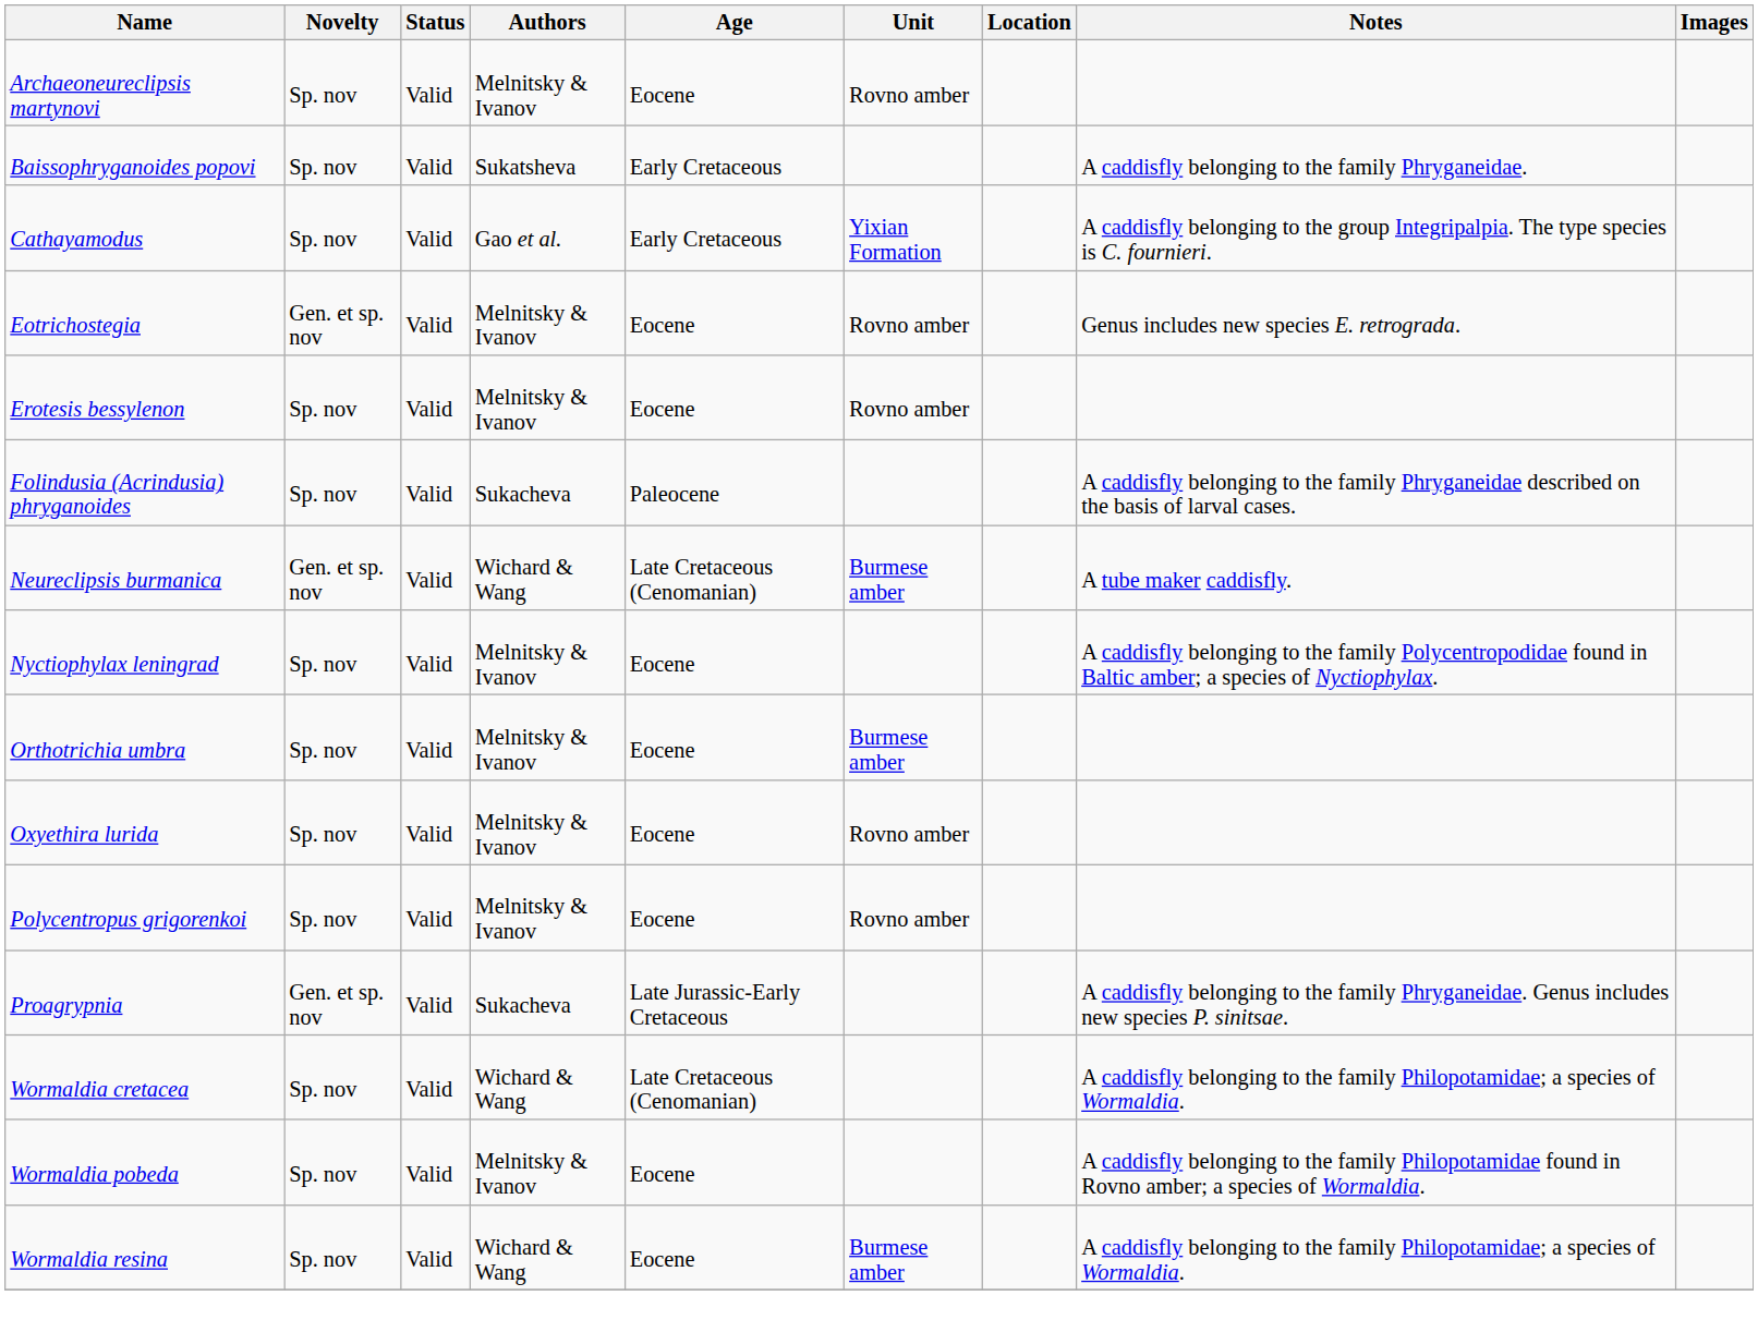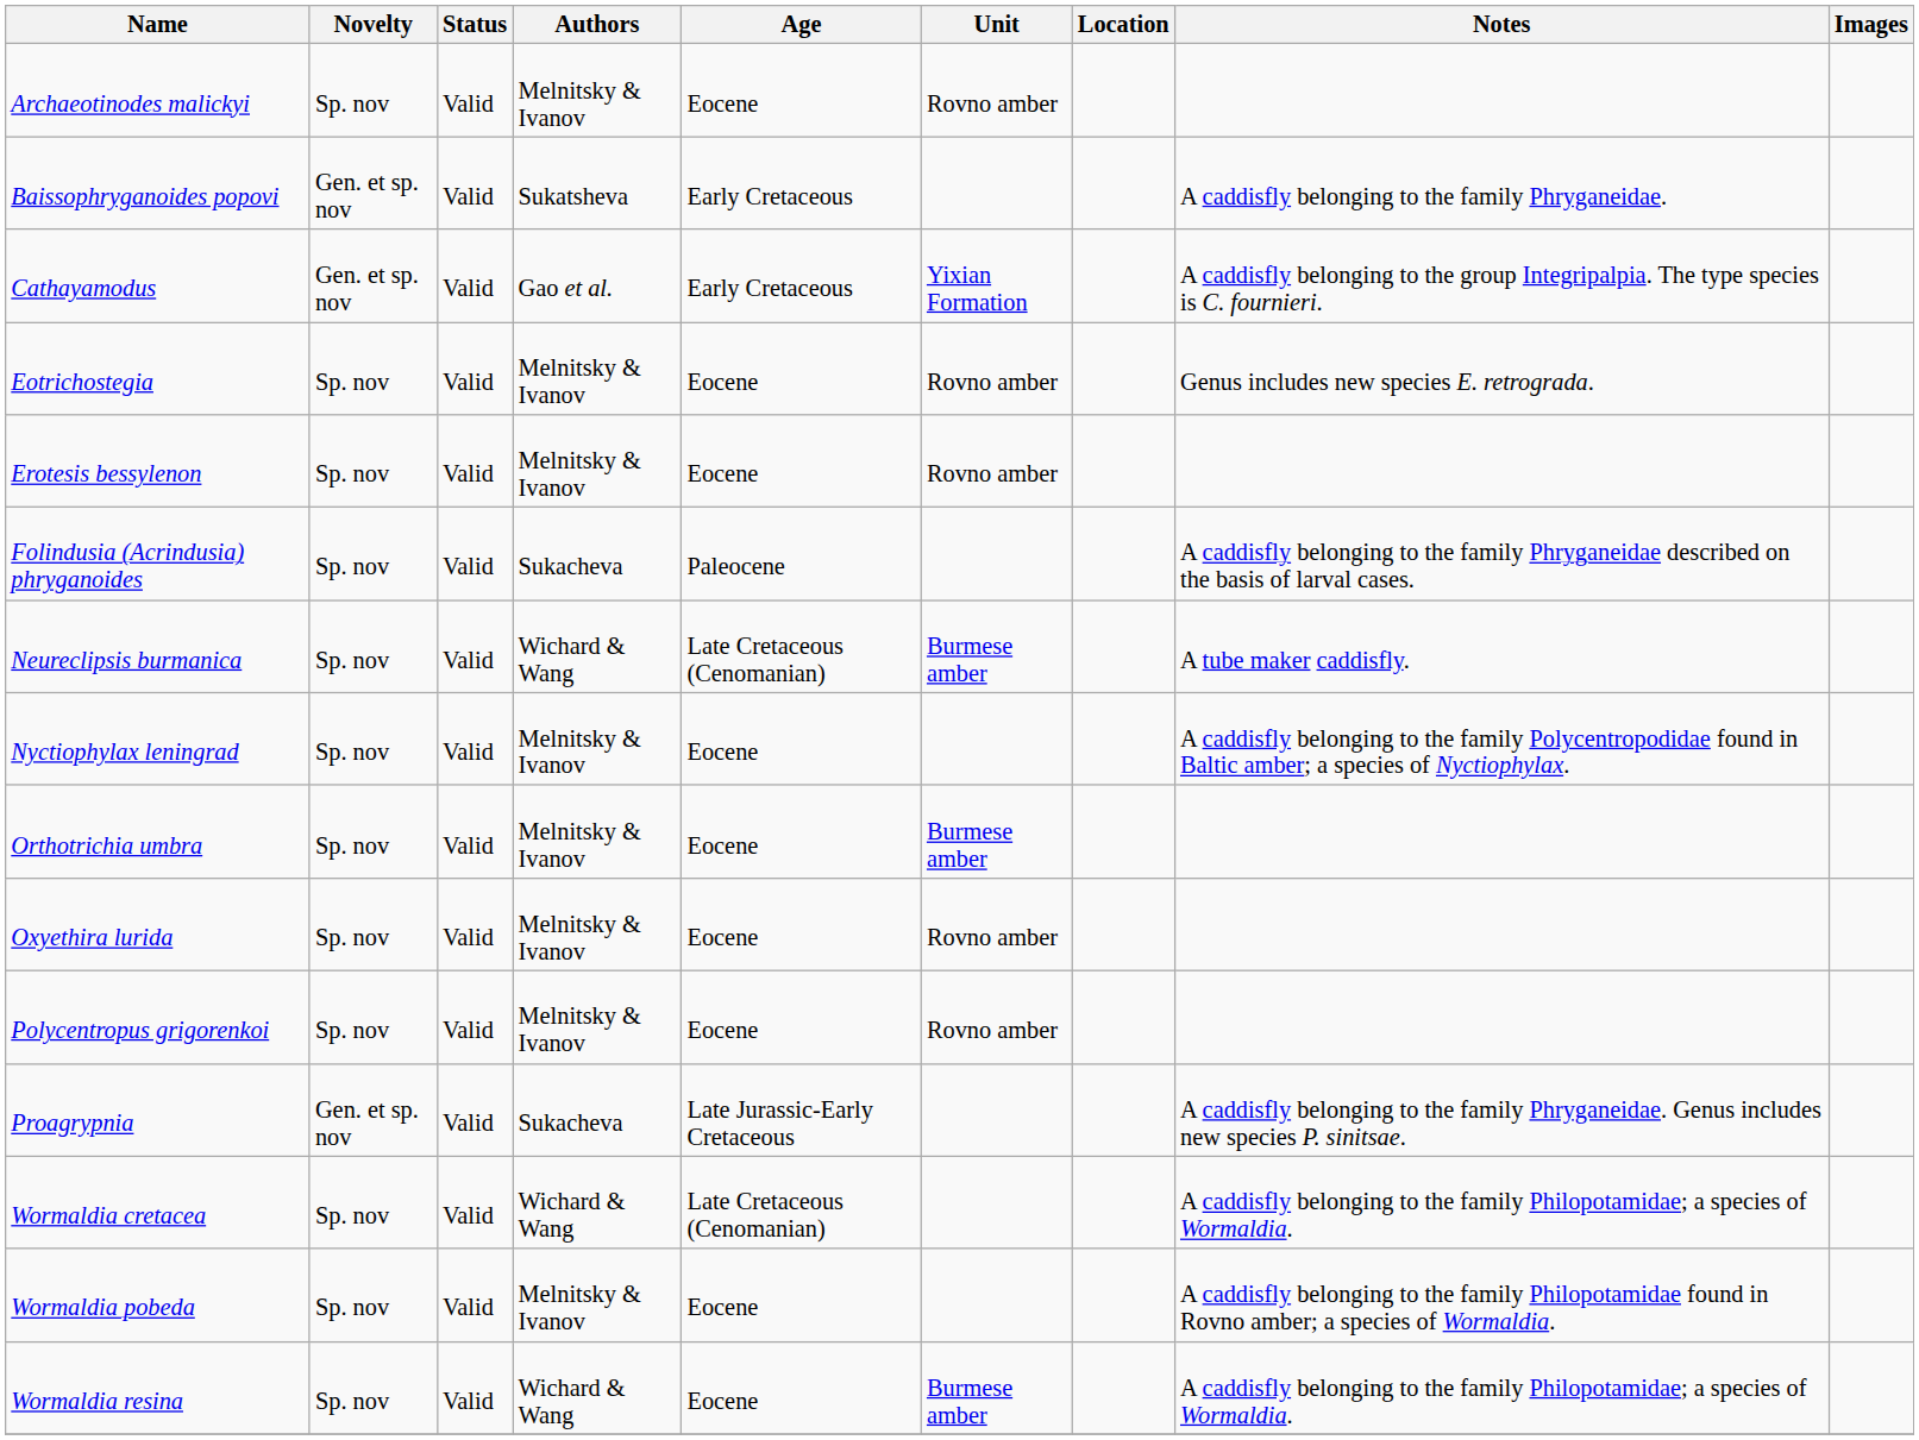 <table class="wikitable sortable" align="center" width="100%">
 <tr>
 <th>Name</th>
 <th>Novelty</th>
 <th>Status</th>
 <th>Authors</th>
 <th>Age</th>
 <th>Unit</th>
 <th>Location</th>
 <th>Notes</th>
 <th>Images</th>
 </tr>
 <tr>
-<td><br><em><a href='#'>Archaeoneureclipsis martynovi</a></em></td>
+<td><br><em><a href='#'>Archaeotinodes malickyi</a></em></td>
 <td><br>Sp. nov</td>
 <td><br>Valid</td>
 <td><br>Melnitsky & Ivanov</td>
 <td><br>Eocene</td>
 <td><br>Rovno amber</td>
 <td><br></td>
 <td></td>
 <td></td>
 </tr>
 <tr>
 <td><br><em><a href='#'>Baissophryganoides popovi</a></em></td>
-<td><br>Sp. nov</td>
+<td><br>Gen. et sp. nov</td>
 <td><br>Valid</td>
 <td><br>Sukatsheva</td>
 <td><br>Early Cretaceous</td>
 <td></td>
 <td><br></td>
 <td><br>A <a href='#'>caddisfly</a> belonging to the family <a href='#'>Phryganeidae</a>.</td>
 <td></td>
 </tr>
 <tr>
 <td><br><em><a href='#'>Cathayamodus</a></em></td>
-<td><br>Sp. nov</td>
+<td><br>Gen. et sp. nov</td>
 <td><br>Valid</td>
 <td><br>Gao <em>et al.</em></td>
 <td><br>Early Cretaceous</td>
 <td><br><a href='#'>Yixian Formation</a></td>
 <td><br></td>
 <td><br>A <a href='#'>caddisfly</a> belonging to the group <a href='#'>Integripalpia</a>. The type species is <em>C. fournieri</em>.</td>
 <td></td>
 </tr>
 <tr>
 <td><br><em><a href='#'>Eotrichostegia</a></em></td>
-<td><br>Gen. et sp. nov</td>
+<td><br>Sp. nov</td>
 <td><br>Valid</td>
 <td><br>Melnitsky & Ivanov</td>
 <td><br>Eocene</td>
 <td><br>Rovno amber</td>
 <td><br></td>
 <td><br>Genus includes new species <em>E. retrograda</em>.</td>
 <td></td>
 </tr>
 <tr>
 <td><br><em><a href='#'>Erotesis bessylenon</a></em></td>
 <td><br>Sp. nov</td>
 <td><br>Valid</td>
 <td><br>Melnitsky & Ivanov</td>
 <td><br>Eocene</td>
 <td><br>Rovno amber</td>
 <td><br></td>
 <td></td>
 <td></td>
 </tr>
 <tr>
 <td><br><em><a href='#'>Folindusia (Acrindusia) phryganoides</a></em></td>
 <td><br>Sp. nov</td>
 <td><br>Valid</td>
 <td><br>Sukacheva</td>
 <td><br>Paleocene</td>
 <td></td>
 <td><br></td>
 <td><br>A <a href='#'>caddisfly</a> belonging to the family <a href='#'>Phryganeidae</a> described on the basis of larval cases.</td>
 <td></td>
 </tr>
 <tr>
 <td><br><em><a href='#'>Neureclipsis burmanica</a></em></td>
-<td><br>Gen. et sp. nov</td>
+<td><br>Sp. nov</td>
 <td><br>Valid</td>
 <td><br>Wichard & Wang</td>
 <td><br>Late Cretaceous (Cenomanian)</td>
 <td><br><a href='#'>Burmese amber</a></td>
 <td><br></td>
 <td><br>A <a href='#'>tube maker</a> <a href='#'>caddisfly</a>.</td>
 <td></td>
 </tr>
 <tr>
 <td><br><em><a href='#'>Nyctiophylax leningrad</a></em></td>
 <td><br>Sp. nov</td>
 <td><br>Valid</td>
 <td><br>Melnitsky & Ivanov</td>
 <td><br>Eocene</td>
 <td></td>
 <td><br></td>
 <td><br>A <a href='#'>caddisfly</a> belonging to the family <a href='#'>Polycentropodidae</a> found in <a href='#'>Baltic amber</a>; a species of <em><a href='#'>Nyctiophylax</a></em>.</td>
 <td></td>
 </tr>
 <tr>
 <td><br><em><a href='#'>Orthotrichia umbra</a></em></td>
 <td><br>Sp. nov</td>
 <td><br>Valid</td>
 <td><br>Melnitsky & Ivanov</td>
 <td><br>Eocene</td>
 <td><br><a href='#'>Burmese amber</a></td>
 <td><br></td>
 <td></td>
 <td></td>
 </tr>
 <tr>
 <td><br><em><a href='#'>Oxyethira lurida</a></em></td>
 <td><br>Sp. nov</td>
 <td><br>Valid</td>
 <td><br>Melnitsky & Ivanov</td>
 <td><br>Eocene</td>
 <td><br>Rovno amber</td>
 <td><br></td>
 <td></td>
 <td></td>
 </tr>
 <tr>
 <td><br><em><a href='#'>Polycentropus grigorenkoi</a></em></td>
 <td><br>Sp. nov</td>
 <td><br>Valid</td>
 <td><br>Melnitsky & Ivanov</td>
 <td><br>Eocene</td>
 <td><br>Rovno amber</td>
 <td><br></td>
 <td></td>
 <td></td>
 </tr>
 <tr>
 <td><br><em><a href='#'>Proagrypnia</a></em></td>
 <td><br>Gen. et sp. nov</td>
 <td><br>Valid</td>
 <td><br>Sukacheva</td>
 <td><br>Late Jurassic-Early Cretaceous</td>
 <td></td>
 <td><br></td>
 <td><br>A <a href='#'>caddisfly</a> belonging to the family <a href='#'>Phryganeidae</a>. Genus includes new species <em>P. sinitsae</em>.</td>
 <td></td>
 </tr>
 <tr>
 <td><br><em><a href='#'>Wormaldia cretacea</a></em></td>
 <td><br>Sp. nov</td>
 <td><br>Valid</td>
 <td><br>Wichard & Wang</td>
 <td><br>Late Cretaceous (Cenomanian)</td>
 <td></td>
 <td><br></td>
 <td><br>A <a href='#'>caddisfly</a> belonging to the family <a href='#'>Philopotamidae</a>; a species of <em><a href='#'>Wormaldia</a></em>.</td>
 <td></td>
 </tr>
 <tr>
 <td><br><em><a href='#'>Wormaldia pobeda</a></em></td>
 <td><br>Sp. nov</td>
 <td><br>Valid</td>
 <td><br>Melnitsky & Ivanov</td>
 <td><br>Eocene</td>
 <td></td>
 <td><br></td>
 <td><br>A <a href='#'>caddisfly</a> belonging to the family <a href='#'>Philopotamidae</a> found in Rovno amber; a species of <em><a href='#'>Wormaldia</a></em>.</td>
 <td></td>
 </tr>
 <tr>
 <td><br><em><a href='#'>Wormaldia resina</a></em></td>
 <td><br>Sp. nov</td>
 <td><br>Valid</td>
 <td><br>Wichard & Wang</td>
 <td><br>Eocene</td>
 <td><br><a href='#'>Burmese amber</a></td>
 <td><br></td>
 <td><br>A <a href='#'>caddisfly</a> belonging to the family <a href='#'>Philopotamidae</a>; a species of <em><a href='#'>Wormaldia</a></em>.</td>
 <td></td>
 </tr>
 <tr>
 </tr>
 </table>
